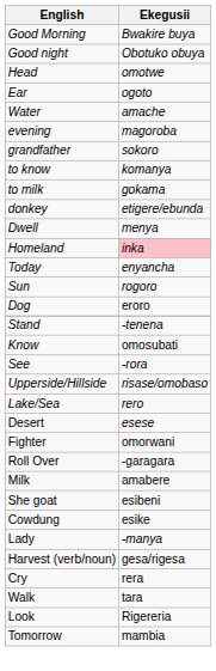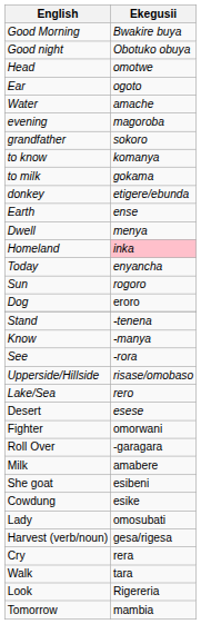 <table class="wikitable sortable">
 <tr>
 <th>English</th>
 <th>Ekegusii</th>
 </tr>
 <tr>
 <td><em>Good Morning</em></td>
 <td><em>Bwakire buya</em></td>
 </tr>
 <tr>
 <td><em>Good night</em></td>
 <td><em>Obotuko obuya</em></td>
 </tr>
 <tr>
 <td><em>Head</em></td>
 <td><em>omotwe</em></td>
 </tr>
 <tr>
 <td><em>Ear</em></td>
 <td><em>ogoto</em></td>
 </tr>
 <tr>
 <td><em>Water</em></td>
 <td><em>amache</em></td>
 </tr>
 <tr>
 <td><em>evening</em></td>
 <td><em>magoroba</em></td>
 </tr>
 <tr>
 <td><em>grandfather</em></td>
 <td><em>sokoro</em></td>
 </tr>
 <tr>
 <td><em>to know</em></td>
 <td><em>komanya</em></td>
 </tr>
 <tr>
 <td><em>to milk</em></td>
 <td><em>gokama</em></td>
 </tr>
 <tr>
 <td><em>donkey</em></td>
 <td><em>etigere/ebunda</em></td>
 </tr>
 <tr>
+<td><em>Earth</em></td>
+<td><em>ense</em></td>
+</tr>
+<tr>
 <td><em>Dwell</em></td>
 <td><em>menya</em></td>
 </tr>
 <tr>
 <td><em>Homeland</em></td>
 <td style="background: pink;"><em>inka</em></td>
 </tr>
 <tr>
 <td><em>Today</em></td>
 <td><em>enyancha</em></td>
 </tr>
 <tr>
 <td><em>Sun</em></td>
 <td><em>rogoro</em></td>
 </tr>
 <tr>
 <td><em>Dog</em></td>
 <td>eroro</td>
 </tr>
 <tr>
 </tr>
 <tr Red || embariri>
 </tr>
 <tr>
 <td><em>Stand</em></td>
 <td><em>-tenena</em></td>
 </tr>
 <tr>
 <td><em>Know</em></td>
-<td>omosubati</td>
+<td><em>-manya</em></td>
 </tr>
 <tr>
 <td><em>See</em></td>
 <td><em>-rora</em></td>
 </tr>
 <tr>
 <td><em>Upperside/Hillside</em></td>
 <td><em>risase/omobaso</em></td>
 </tr>
 <tr>
 <td><em>Lake/Sea</em></td>
 <td><em>rero</em></td>
 </tr>
 <tr>
 <td>Desert</td>
 <td><em>esese</em></td>
 </tr>
 <tr>
 <td>Fighter</td>
 <td>omorwani</td>
 </tr>
 <tr>
 <td>Roll Over</td>
 <td>-garagara</td>
 </tr>
 <tr>
 <td>Milk</td>
 <td>amabere</td>
 </tr>
 <tr>
 <td>She goat</td>
 <td>esibeni</td>
 </tr>
 <tr>
 <td>Cowdung</td>
 <td>esike</td>
 </tr>
 <tr>
 <td>Lady</td>
-<td><em>-manya</em></td>
+<td>omosubati</td>
 </tr>
 <tr>
 <td>Harvest (verb/noun)</td>
 <td>gesa/rigesa</td>
 </tr>
 <tr>
 <td>Cry</td>
 <td>rera</td>
 </tr>
 <tr>
 <td>Walk</td>
 <td>tara</td>
 </tr>
 <tr>
 <td>Look</td>
 <td>Rigereria</td>
 </tr>
 <tr>
 <td>Tomorrow</td>
 <td>mambia</td>
 </tr>
 </table>
